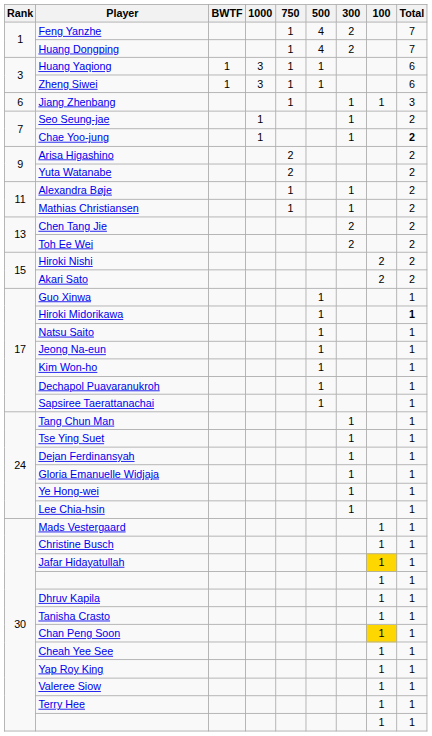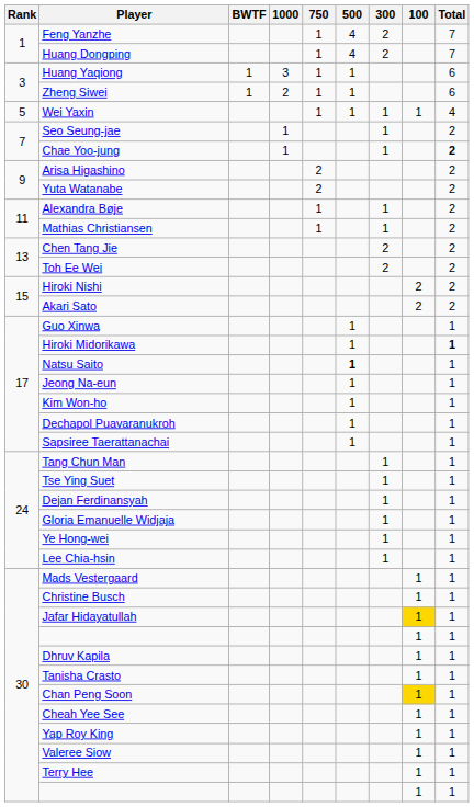 <table class="wikitable" style="font-size:80%; text-align:center">
 <tr>
 <th width="30">Rank</th>
 <th width="200">Player</th>
 <th width="30">BWTF</th>
 <th width="30">1000</th>
 <th width="30">750</th>
 <th width="30">500</th>
 <th width="30">300</th>
 <th width="30">100</th>
 <th width="30">Total</th>
 </tr>
 <tr>
 <td rowspan="2">1</td>
 <td align="left"> <a href='#'>Feng Yanzhe</a></td>
 <td></td>
 <td></td>
 <td>1</td>
 <td>4</td>
 <td>2</td>
 <td></td>
 <td>7</td>
 </tr>
 <tr>
 <td align="left"> <a href='#'>Huang Dongping</a></td>
 <td></td>
 <td></td>
 <td>1</td>
 <td>4</td>
 <td>2</td>
 <td></td>
 <td>7</td>
 </tr>
 <tr>
 <td rowspan="2">3</td>
 <td align="left"> <a href='#'>Huang Yaqiong</a></td>
 <td>1</td>
 <td>3</td>
 <td>1</td>
 <td>1</td>
 <td></td>
 <td></td>
 <td>6</td>
 </tr>
 <tr>
 <td align="left"> <a href='#'>Zheng Siwei</a></td>
 <td>1</td>
-<td>3</td>
+<td>2</td>
 <td>1</td>
 <td>1</td>
 <td></td>
 <td></td>
 <td>6</td>
 </tr>
 <tr>
-<td>6</td>
-<td align="left"> <a href='#'>Jiang Zhenbang</a></td>
+<td>5</td>
+<td align="left"> <a href='#'>Wei Yaxin</a></td>
 <td></td>
 <td></td>
 <td>1</td>
-<td></td>
 <td>1</td>
 <td>1</td>
-<td>3</td>
+<td>1</td>
+<td>4</td>
 </tr>
 <tr>
 <td rowspan="2">7</td>
 <td align="left"> <a href='#'>Seo Seung-jae</a></td>
 <td></td>
 <td>1</td>
 <td></td>
 <td></td>
 <td>1</td>
 <td></td>
 <td>2</td>
 </tr>
 <tr>
 <td align="left"> <a href='#'>Chae Yoo-jung</a></td>
 <td></td>
 <td>1</td>
 <td></td>
 <td></td>
 <td>1</td>
 <td></td>
 <td><strong>2</strong></td>
 </tr>
 <tr>
 <td rowspan="2">9</td>
 <td align="left"> <a href='#'>Arisa Higashino</a></td>
 <td></td>
 <td></td>
 <td>2</td>
 <td></td>
 <td></td>
 <td></td>
 <td>2</td>
 </tr>
 <tr>
 <td align="left"> <a href='#'>Yuta Watanabe</a></td>
 <td></td>
 <td></td>
 <td>2</td>
 <td></td>
 <td></td>
 <td></td>
 <td>2</td>
 </tr>
 <tr>
 <td rowspan="2">11</td>
 <td align="left"> <a href='#'>Alexandra Bøje</a></td>
 <td></td>
 <td></td>
 <td>1</td>
 <td></td>
 <td>1</td>
 <td></td>
 <td>2</td>
 </tr>
 <tr>
 <td align="left"> <a href='#'>Mathias Christiansen</a></td>
 <td></td>
 <td></td>
 <td>1</td>
 <td></td>
 <td>1</td>
 <td></td>
 <td>2</td>
 </tr>
 <tr>
 <td rowspan="2">13</td>
 <td align="left"> <a href='#'>Chen Tang Jie</a></td>
 <td></td>
 <td></td>
 <td></td>
 <td></td>
 <td>2</td>
 <td></td>
 <td>2</td>
 </tr>
 <tr>
 <td align="left"> <a href='#'>Toh Ee Wei</a></td>
 <td></td>
 <td></td>
 <td></td>
 <td></td>
 <td>2</td>
 <td></td>
 <td>2</td>
 </tr>
 <tr>
 <td rowspan="2">15</td>
 <td align="left"> <a href='#'>Hiroki Nishi</a></td>
 <td></td>
 <td></td>
 <td></td>
 <td></td>
 <td></td>
 <td>2</td>
 <td>2</td>
 </tr>
 <tr>
 <td align="left"> <a href='#'>Akari Sato</a></td>
 <td></td>
 <td></td>
 <td></td>
 <td></td>
 <td></td>
 <td>2</td>
 <td>2</td>
 </tr>
 <tr>
 <td rowspan="7">17</td>
 <td align="left"> <a href='#'>Guo Xinwa</a></td>
 <td></td>
 <td></td>
 <td></td>
 <td>1</td>
 <td></td>
 <td></td>
 <td>1</td>
 </tr>
 <tr>
 <td align="left"> <a href='#'>Hiroki Midorikawa</a></td>
 <td></td>
 <td></td>
 <td></td>
 <td>1</td>
 <td></td>
 <td></td>
 <td><strong>1</strong></td>
 </tr>
 <tr>
 <td align="left"> <a href='#'>Natsu Saito</a></td>
 <td></td>
 <td></td>
 <td></td>
-<td>1</td>
+<td><strong>1</strong></td>
 <td></td>
 <td></td>
 <td>1</td>
 </tr>
 <tr>
 <td align="left"> <a href='#'>Jeong Na-eun</a></td>
 <td></td>
 <td></td>
 <td></td>
 <td>1</td>
 <td></td>
 <td></td>
 <td>1</td>
 </tr>
 <tr>
 <td align="left"> <a href='#'>Kim Won-ho</a></td>
 <td></td>
 <td></td>
 <td></td>
 <td>1</td>
 <td></td>
 <td></td>
 <td>1</td>
 </tr>
 <tr>
 <td align="left"> <a href='#'>Dechapol Puavaranukroh</a></td>
 <td></td>
 <td></td>
 <td></td>
 <td>1</td>
 <td></td>
 <td></td>
 <td>1</td>
 </tr>
 <tr>
 <td align="left"> <a href='#'>Sapsiree Taerattanachai</a></td>
 <td></td>
 <td></td>
 <td></td>
 <td>1</td>
 <td></td>
 <td></td>
 <td>1</td>
 </tr>
 <tr>
 <td rowspan="6">24</td>
 <td align="left"> <a href='#'>Tang Chun Man</a></td>
 <td></td>
 <td></td>
 <td></td>
 <td></td>
 <td>1</td>
 <td></td>
 <td>1</td>
 </tr>
 <tr>
 <td align="left"> <a href='#'>Tse Ying Suet</a></td>
 <td></td>
 <td></td>
 <td></td>
 <td></td>
 <td>1</td>
 <td></td>
 <td>1</td>
 </tr>
 <tr>
 <td align="left"> <a href='#'>Dejan Ferdinansyah</a></td>
 <td></td>
 <td></td>
 <td></td>
 <td></td>
 <td>1</td>
 <td></td>
 <td>1</td>
 </tr>
 <tr>
 <td align="left"> <a href='#'>Gloria Emanuelle Widjaja</a></td>
 <td></td>
 <td></td>
 <td></td>
 <td></td>
 <td>1</td>
 <td></td>
 <td>1</td>
 </tr>
 <tr>
 <td align="left"> <a href='#'>Ye Hong-wei</a></td>
 <td></td>
 <td></td>
 <td></td>
 <td></td>
 <td>1</td>
 <td></td>
 <td>1</td>
 </tr>
 <tr>
 <td align="left"> <a href='#'>Lee Chia-hsin</a></td>
 <td></td>
 <td></td>
 <td></td>
 <td></td>
 <td>1</td>
 <td></td>
 <td>1</td>
 </tr>
 <tr>
 <td rowspan="12">30</td>
 <td align="left"> <a href='#'>Mads Vestergaard</a></td>
 <td></td>
 <td></td>
 <td></td>
 <td></td>
 <td></td>
 <td>1</td>
 <td>1</td>
 </tr>
 <tr>
 <td align="left"> <a href='#'>Christine Busch</a></td>
 <td></td>
 <td></td>
 <td></td>
 <td></td>
 <td></td>
 <td>1</td>
 <td>1</td>
 </tr>
 <tr>
 <td align="left"> <a href='#'>Jafar Hidayatullah</a></td>
 <td></td>
 <td></td>
 <td></td>
 <td></td>
 <td></td>
 <td style="background: gold;">1</td>
 <td>1</td>
 </tr>
 <tr>
 <td align="left"> </td>
 <td></td>
 <td></td>
 <td></td>
 <td></td>
 <td></td>
 <td>1</td>
 <td>1</td>
 </tr>
 <tr>
 <td align="left"> <a href='#'>Dhruv Kapila</a></td>
 <td></td>
 <td></td>
 <td></td>
 <td></td>
 <td></td>
 <td>1</td>
 <td>1</td>
 </tr>
 <tr>
 <td align="left"> <a href='#'>Tanisha Crasto</a></td>
 <td></td>
 <td></td>
 <td></td>
 <td></td>
 <td></td>
 <td>1</td>
 <td>1</td>
 </tr>
 <tr>
 <td align="left"> <a href='#'>Chan Peng Soon</a></td>
 <td></td>
 <td></td>
 <td></td>
 <td></td>
 <td></td>
 <td style="background: gold;">1</td>
 <td>1</td>
 </tr>
 <tr>
 <td align="left"> <a href='#'>Cheah Yee See</a></td>
 <td></td>
 <td></td>
 <td></td>
 <td></td>
 <td></td>
 <td>1</td>
 <td>1</td>
 </tr>
 <tr>
 <td align="left"> <a href='#'>Yap Roy King</a></td>
 <td></td>
 <td></td>
 <td></td>
 <td></td>
 <td></td>
 <td>1</td>
 <td>1</td>
 </tr>
 <tr>
 <td align="left"> <a href='#'>Valeree Siow</a></td>
 <td></td>
 <td></td>
 <td></td>
 <td></td>
 <td></td>
 <td>1</td>
 <td>1</td>
 </tr>
 <tr>
 <td align="left"> <a href='#'>Terry Hee</a></td>
 <td></td>
 <td></td>
 <td></td>
 <td></td>
 <td></td>
 <td>1</td>
 <td>1</td>
 </tr>
 <tr>
 <td align="left"> </td>
 <td></td>
 <td></td>
 <td></td>
 <td></td>
 <td></td>
 <td>1</td>
 <td>1</td>
 </tr>
 </table>
